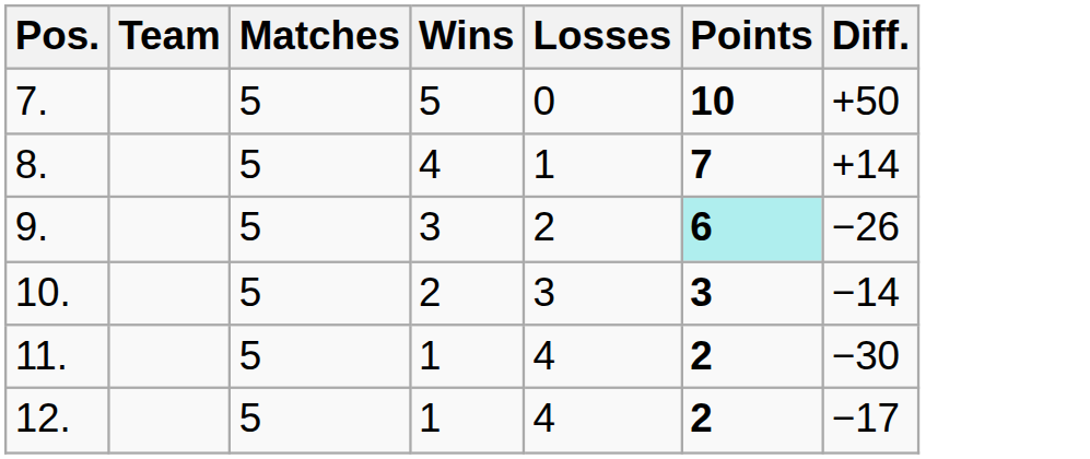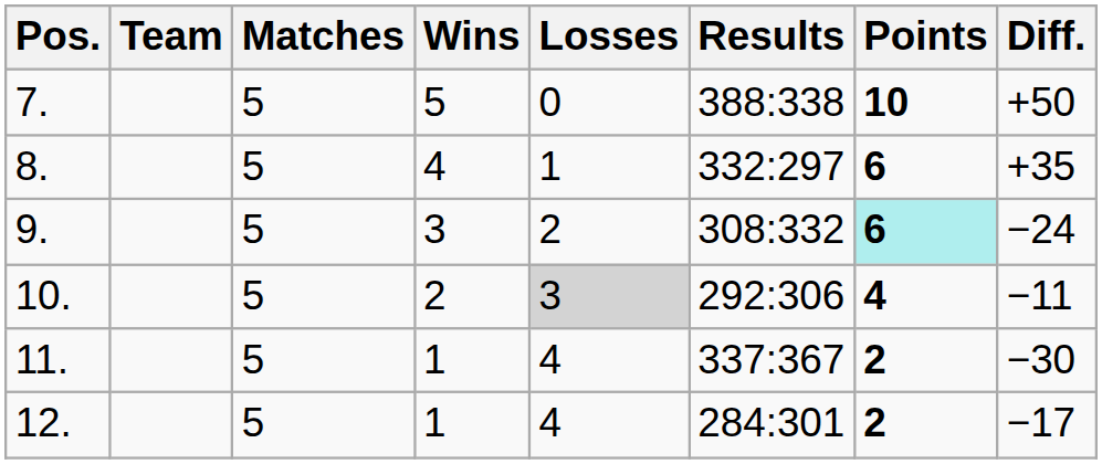 <table class="wikitable">
 <tr>
 <th>Pos.</th>
 <th align="center">Team</th>
 <th>Matches</th>
 <th>Wins</th>
 <th>Losses</th>
+<th>Results</th>
 <th>Points</th>
 <th>Diff.</th>
 </tr>
 <tr>
 <td>7.</td>
 <td></td>
 <td>5</td>
 <td>5</td>
 <td>0</td>
+<td>388:338</td>
 <td><strong>10</strong></td>
 <td>+50</td>
 </tr>
 <tr>
 <td>8.</td>
 <td></td>
 <td>5</td>
 <td>4</td>
 <td>1</td>
-<td><strong>7</strong></td>
-<td>+14</td>
+<td>332:297</td>
+<td><strong>6</strong></td>
+<td>+35</td>
 </tr>
 <tr>
 <td>9.</td>
 <td></td>
 <td>5</td>
 <td>3</td>
 <td>2</td>
+<td>308:332</td>
 <td style="background: paleturquoise;"><strong>6</strong></td>
-<td>−26</td>
+<td>−24</td>
 </tr>
 <tr>
 <td>10.</td>
 <td></td>
 <td>5</td>
 <td>2</td>
-<td>3</td>
-<td><strong>3</strong></td>
-<td>−14</td>
+<td style="background: lightgrey;">3</td>
+<td>292:306</td>
+<td><strong>4</strong></td>
+<td>−11</td>
 </tr>
 <tr>
 <td>11.</td>
 <td></td>
 <td>5</td>
 <td>1</td>
 <td>4</td>
+<td>337:367</td>
 <td><strong>2</strong></td>
 <td>−30</td>
 </tr>
 <tr>
 <td>12.</td>
 <td></td>
 <td>5</td>
 <td>1</td>
 <td>4</td>
+<td>284:301</td>
 <td><strong>2</strong></td>
 <td>−17</td>
 </tr>
 </table>
